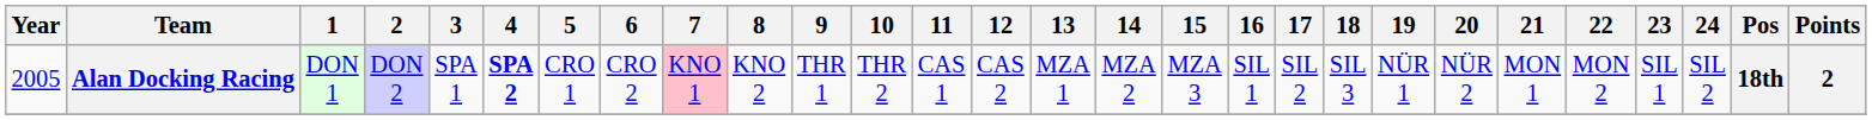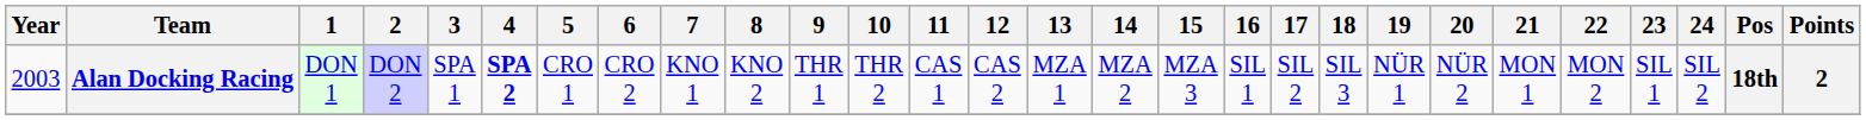 <table class="wikitable" style="text-align:center; font-size:85%">
 <tr>
 <th>Year</th>
 <th>Team</th>
 <th>1</th>
 <th>2</th>
 <th>3</th>
 <th>4</th>
 <th>5</th>
 <th>6</th>
 <th>7</th>
 <th>8</th>
 <th>9</th>
 <th>10</th>
 <th>11</th>
 <th>12</th>
 <th>13</th>
 <th>14</th>
 <th>15</th>
 <th>16</th>
 <th>17</th>
 <th>18</th>
 <th>19</th>
 <th>20</th>
 <th>21</th>
 <th>22</th>
 <th>23</th>
 <th>24</th>
 <th>Pos</th>
 <th>Points</th>
 </tr>
 <tr>
-<td><a href='#'>2005</a></td>
+<td><a href='#'>2003</a></td>
 <th nowrap><a href='#'>Alan Docking Racing</a></th>
 <td style="background:#DFFFDF;"><a href='#'>DON<br>1</a><br></td>
 <td style="background:#CFCFFF;"><a href='#'>DON<br>2</a><br></td>
 <td><a href='#'>SPA<br>1</a></td>
 <td><strong><a href='#'>SPA<br>2</a></strong></td>
 <td><a href='#'>CRO<br>1</a></td>
 <td><a href='#'>CRO<br>2</a></td>
-<td style="background: pink;"><a href='#'>KNO<br>1</a></td>
+<td><a href='#'>KNO<br>1</a></td>
 <td><a href='#'>KNO<br>2</a></td>
 <td><a href='#'>THR<br>1</a></td>
 <td><a href='#'>THR<br>2</a></td>
 <td><a href='#'>CAS<br>1</a></td>
 <td><a href='#'>CAS<br>2</a></td>
 <td><a href='#'>MZA<br>1</a></td>
 <td><a href='#'>MZA<br>2</a></td>
 <td><a href='#'>MZA<br>3</a></td>
 <td><a href='#'>SIL<br>1</a></td>
 <td><a href='#'>SIL<br>2</a></td>
 <td><a href='#'>SIL<br>3</a></td>
 <td><a href='#'>NÜR<br>1</a></td>
 <td><a href='#'>NÜR<br>2</a></td>
 <td><a href='#'>MON<br>1</a></td>
 <td><a href='#'>MON<br>2</a></td>
 <td><a href='#'>SIL<br>1</a></td>
 <td><a href='#'>SIL<br>2</a></td>
 <th>18th</th>
 <th>2</th>
 </tr>
 <tr>
 </tr>
 </table>
